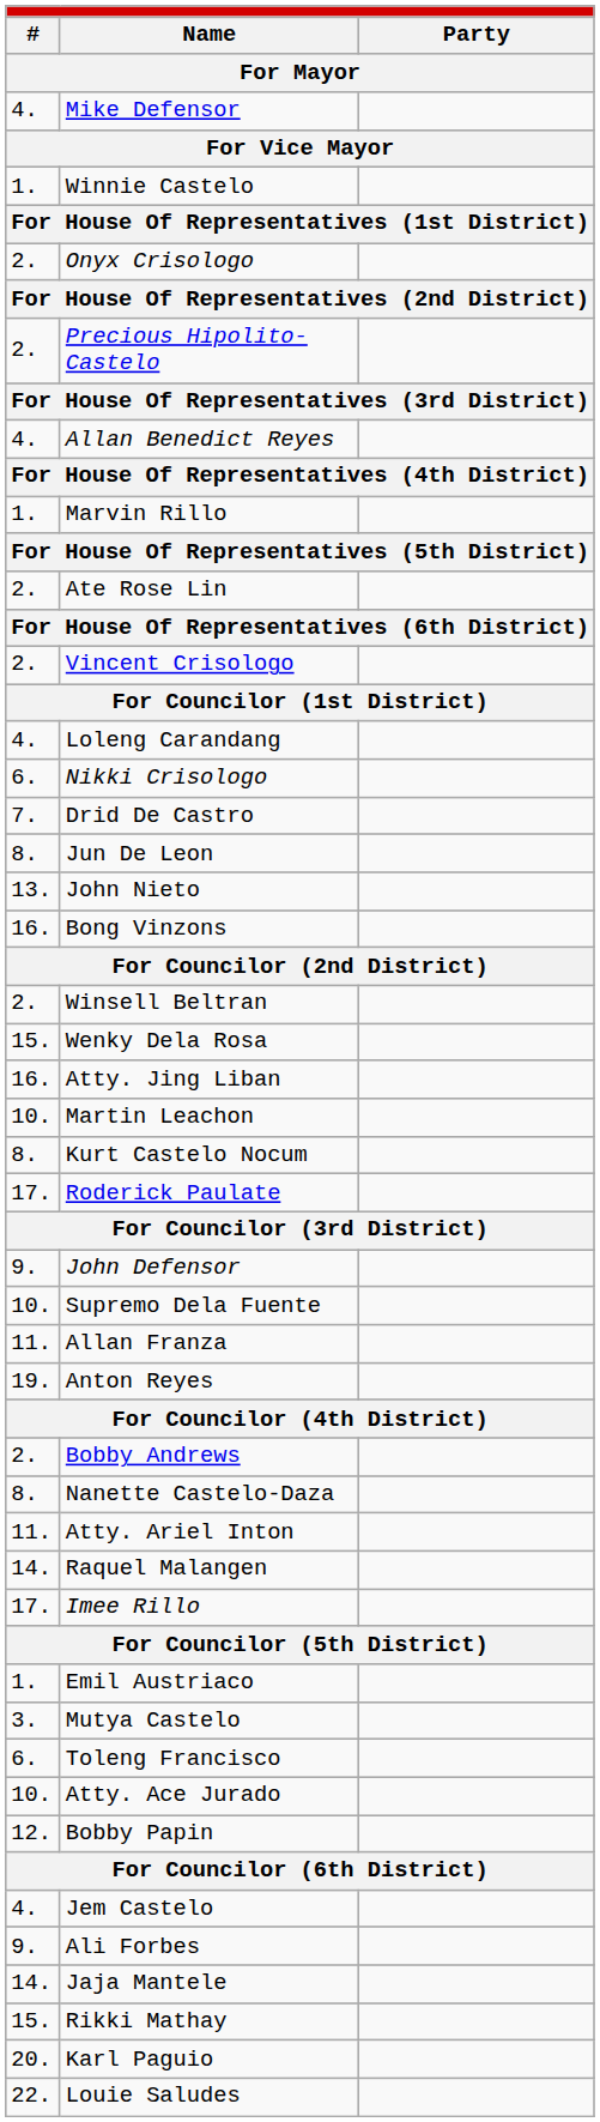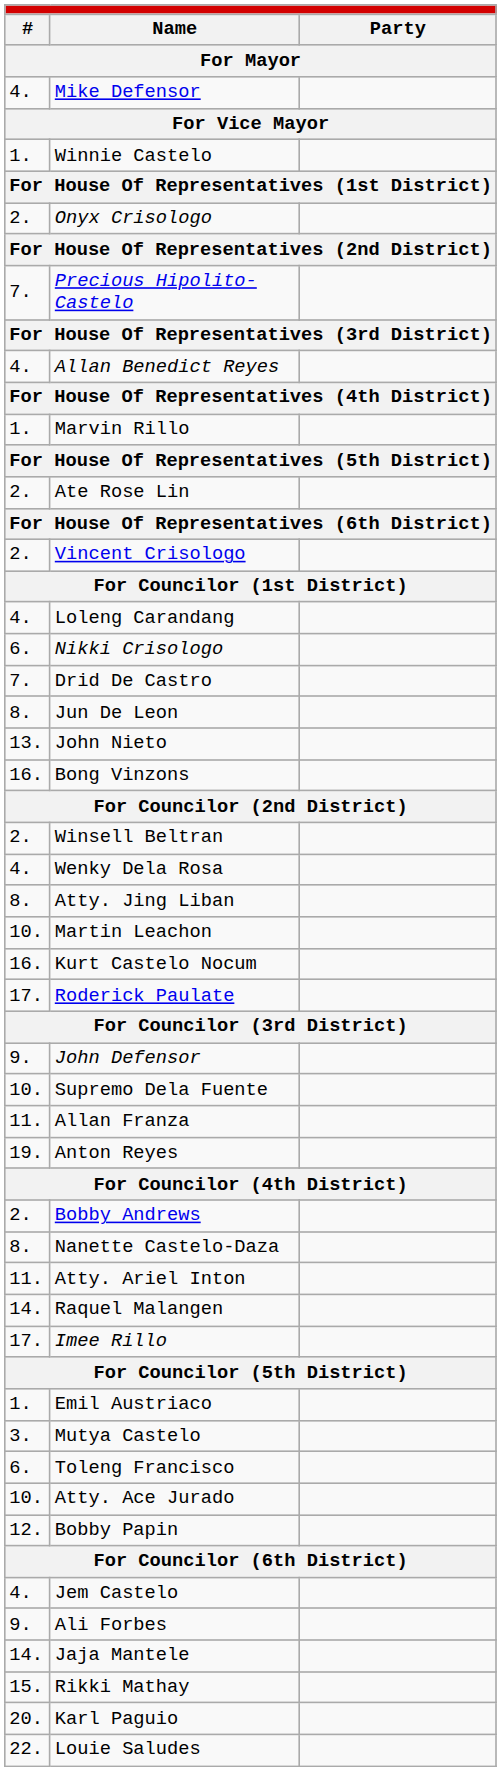 <table class=wikitable style="font-size:90%">
 <tr>
 <td colspan=4 bgcolor=D30000></td>
 </tr>
 <tr>
 <th>#</th>
 <th width=150px>Name</th>
 <th colspan=2 width=110px>Party</th>
 </tr>
 <tr>
 <th colspan=5>For Mayor</th>
 </tr>
 <tr>
 <td>4.</td>
 <td><a href='#'>Mike Defensor</a></td>
 <td></td>
 </tr>
 <tr>
 <th colspan=5>For Vice Mayor</th>
 </tr>
 <tr>
 <td>1.</td>
 <td>Winnie Castelo</td>
 <td></td>
 </tr>
 <tr>
 <th colspan=5>For House Of Representatives (1st District)</th>
 </tr>
 <tr>
 <td>2.</td>
 <td><em>Onyx Crisologo</em></td>
 <td></td>
 </tr>
 <tr>
 <th colspan=5>For House Of Representatives (2nd District)</th>
 </tr>
 <tr>
-<td>2.</td>
+<td>7.</td>
 <td><em><a href='#'>Precious Hipolito-Castelo</a></em></td>
 <td></td>
 </tr>
 <tr>
 <th colspan=5>For House Of Representatives (3rd District)</th>
 </tr>
 <tr>
 <td>4.</td>
 <td><em>Allan Benedict Reyes</em></td>
 <td></td>
 </tr>
 <tr>
 <th colspan=5>For House Of Representatives (4th District)</th>
 </tr>
 <tr>
 <td>1.</td>
 <td>Marvin Rillo</td>
 <td></td>
 </tr>
 <tr>
 <th colspan=5>For House Of Representatives (5th District)</th>
 </tr>
 <tr>
 <td>2.</td>
 <td>Ate Rose Lin</td>
 <td></td>
 </tr>
 <tr>
 <th colspan=5>For House Of Representatives (6th District)</th>
 </tr>
 <tr>
 <td>2.</td>
 <td><a href='#'>Vincent Crisologo</a></td>
 <td></td>
 </tr>
 <tr>
 <th colspan=5>For Councilor (1st District)</th>
 </tr>
 <tr>
 <td>4.</td>
 <td>Loleng Carandang</td>
 <td></td>
 </tr>
 <tr>
 <td>6.</td>
 <td><em>Nikki Crisologo</em></td>
 <td></td>
 </tr>
 <tr>
 <td>7.</td>
 <td>Drid De Castro</td>
 <td></td>
 </tr>
 <tr>
 <td>8.</td>
 <td>Jun De Leon</td>
 <td></td>
 </tr>
 <tr>
 <td>13.</td>
 <td>John Nieto</td>
 <td></td>
 </tr>
 <tr>
 <td>16.</td>
 <td>Bong Vinzons</td>
 <td></td>
 </tr>
 <tr>
 <th colspan=5>For Councilor (2nd District)</th>
 </tr>
 <tr>
 <td>2.</td>
 <td>Winsell Beltran</td>
 <td></td>
 </tr>
 <tr>
-<td>15.</td>
+<td>4.</td>
 <td>Wenky Dela Rosa</td>
 <td></td>
 </tr>
 <tr>
-<td>16.</td>
+<td>8.</td>
 <td>Atty. Jing Liban</td>
 <td></td>
 </tr>
 <tr>
 <td>10.</td>
 <td>Martin Leachon</td>
 <td></td>
 </tr>
 <tr>
-<td>8.</td>
+<td>16.</td>
 <td>Kurt Castelo Nocum</td>
 <td></td>
 </tr>
 <tr>
 <td>17.</td>
 <td><a href='#'>Roderick Paulate</a></td>
 <td></td>
 </tr>
 <tr>
 <th colspan=5>For Councilor (3rd District)</th>
 </tr>
 <tr>
 <td>9.</td>
 <td><em>John Defensor</em></td>
 <td></td>
 </tr>
 <tr>
 <td>10.</td>
 <td>Supremo Dela Fuente</td>
 <td></td>
 </tr>
 <tr>
 <td>11.</td>
 <td>Allan Franza</td>
 <td></td>
 </tr>
 <tr>
 <td>19.</td>
 <td>Anton Reyes</td>
 <td></td>
 </tr>
 <tr>
 <th colspan=5>For Councilor (4th District)</th>
 </tr>
 <tr>
 <td>2.</td>
 <td><a href='#'>Bobby Andrews</a></td>
 <td></td>
 </tr>
 <tr>
 <td>8.</td>
 <td>Nanette Castelo-Daza</td>
 <td></td>
 </tr>
 <tr>
 <td>11.</td>
 <td>Atty. Ariel Inton</td>
 <td></td>
 </tr>
 <tr>
 <td>14.</td>
 <td>Raquel Malangen</td>
 <td></td>
 </tr>
 <tr>
 <td>17.</td>
 <td><em>Imee Rillo</em></td>
 <td></td>
 </tr>
 <tr>
 <th colspan=5>For Councilor (5th District)</th>
 </tr>
 <tr>
 <td>1.</td>
 <td>Emil Austriaco</td>
 <td></td>
 </tr>
 <tr>
 <td>3.</td>
 <td>Mutya Castelo</td>
 <td></td>
 </tr>
 <tr>
 <td>6.</td>
 <td>Toleng Francisco</td>
 <td></td>
 </tr>
 <tr>
 <td>10.</td>
 <td>Atty. Ace Jurado</td>
 <td></td>
 </tr>
 <tr>
 <td>12.</td>
 <td>Bobby Papin</td>
 <td></td>
 </tr>
 <tr>
 <th colspan=5>For Councilor (6th District)</th>
 </tr>
 <tr>
 <td>4.</td>
 <td>Jem Castelo</td>
 <td></td>
 </tr>
 <tr>
 <td>9.</td>
 <td>Ali Forbes</td>
 <td></td>
 </tr>
 <tr>
 <td>14.</td>
 <td>Jaja Mantele</td>
 <td></td>
 </tr>
 <tr>
 <td>15.</td>
 <td>Rikki Mathay</td>
 <td></td>
 </tr>
 <tr>
 <td>20.</td>
 <td>Karl Paguio</td>
 <td></td>
 </tr>
 <tr>
 <td>22.</td>
 <td>Louie Saludes</td>
 <td></td>
 </tr>
 </table>
